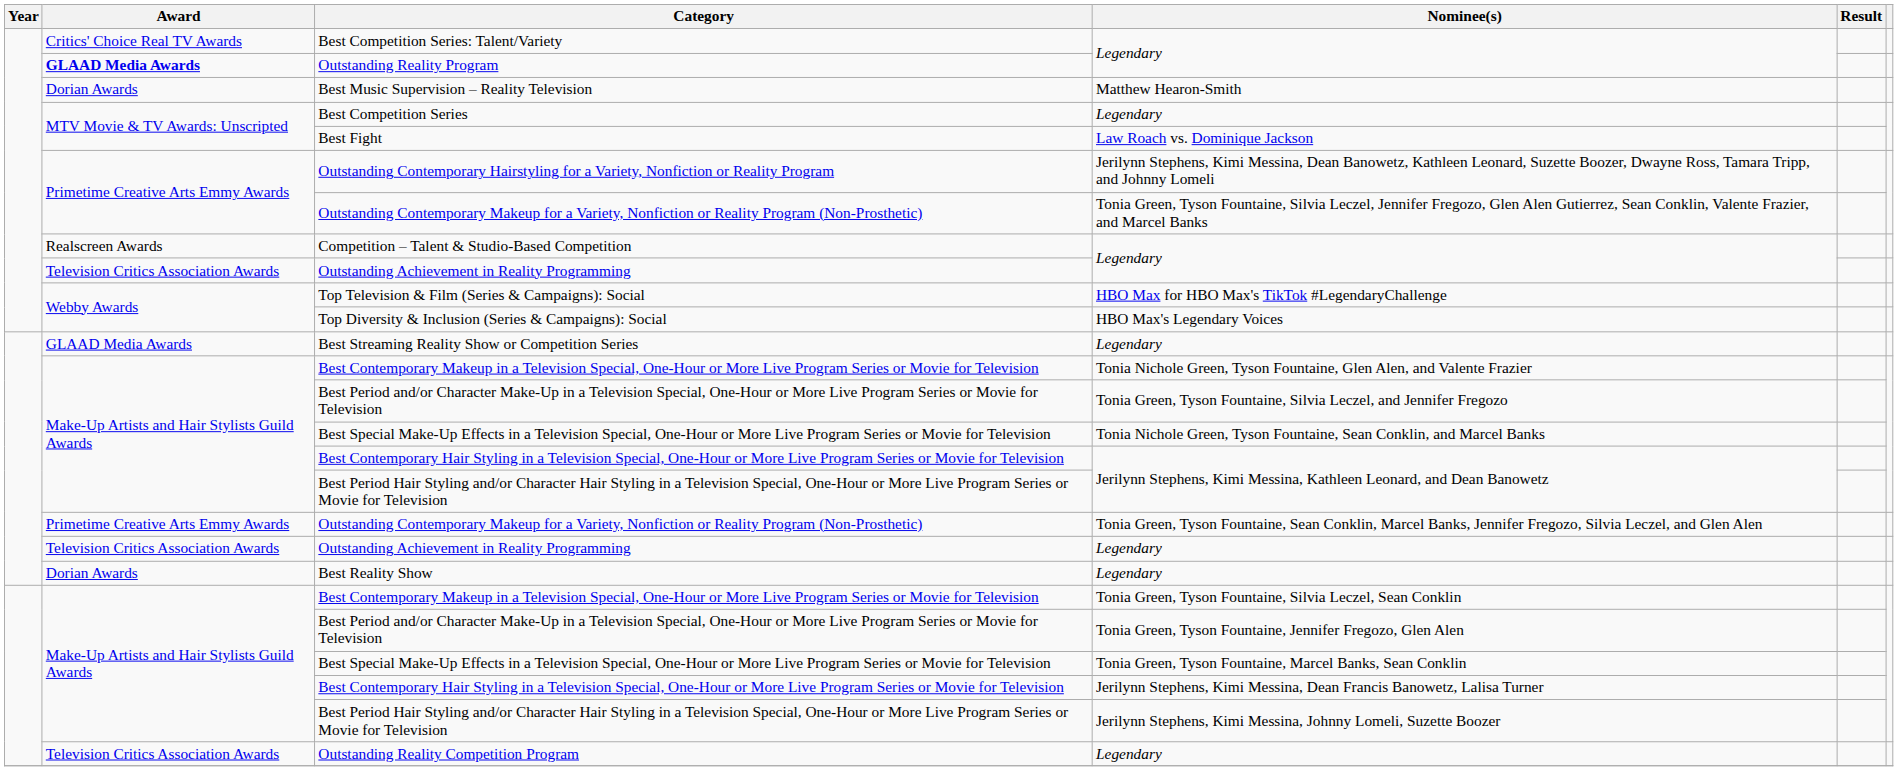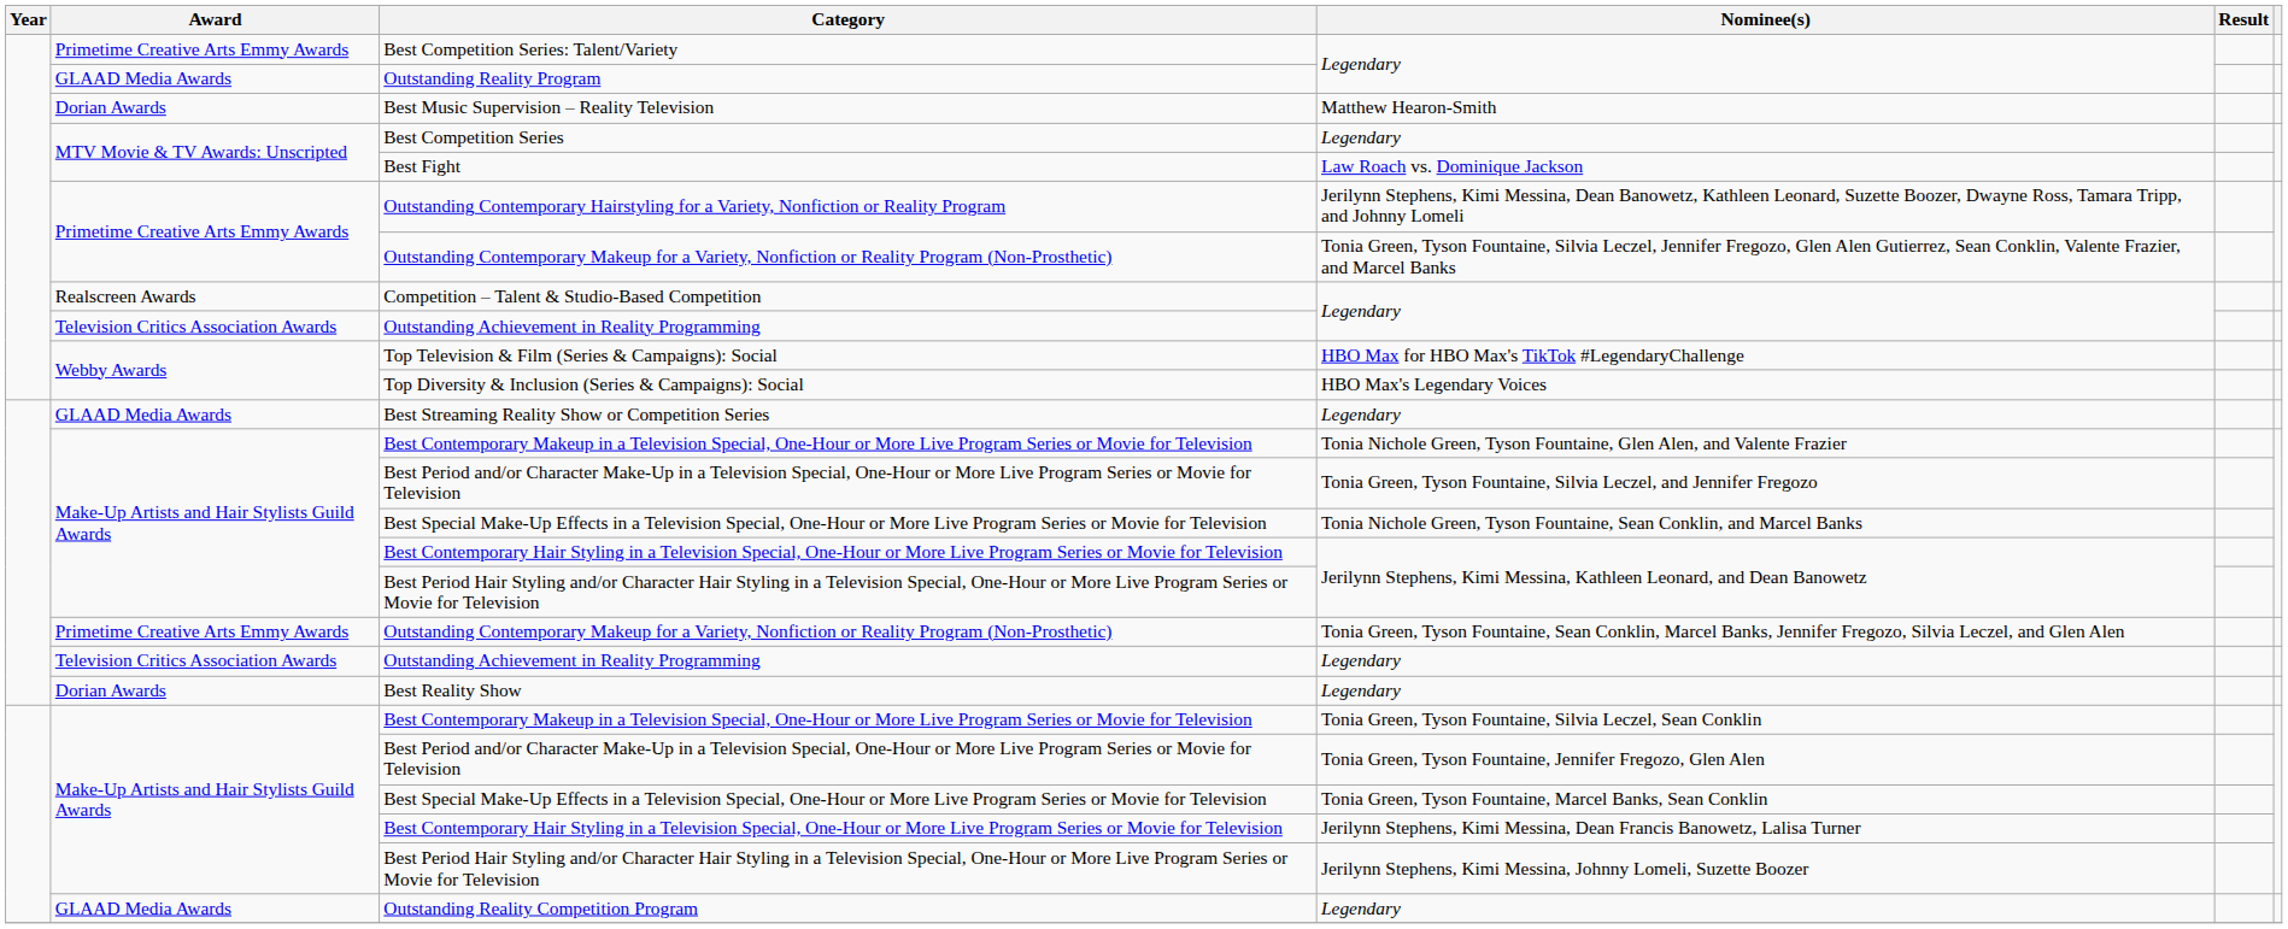 <table class="wikitable sortable">
 <tr>
 <th scope="col">Year</th>
 <th scope="col">Award</th>
 <th scope="col">Category</th>
 <th scope="col">Nominee(s)</th>
 <th scope="col">Result</th>
 <th scope="col"></th>
 </tr>
 <tr>
 <td rowspan="11"></td>
-<td><a href='#'>Critics' Choice Real TV Awards</a></td>
+<td><a href='#'>Primetime Creative Arts Emmy Awards</a></td>
 <td>Best Competition Series: Talent/Variety</td>
 <td rowspan="2"><em>Legendary</em></td>
 <td></td>
 <td align="center"></td>
 </tr>
 <tr>
-<td><strong><a href='#'>GLAAD Media Awards</a></strong></td>
+<td><a href='#'>GLAAD Media Awards</a></td>
 <td><a href='#'>Outstanding Reality Program</a></td>
 <td></td>
 <td align="center"></td>
 </tr>
 <tr>
 <td><a href='#'>Dorian Awards</a></td>
 <td>Best Music Supervision – Reality Television</td>
 <td>Matthew Hearon-Smith</td>
 <td></td>
 <td align="center"></td>
 </tr>
 <tr>
 <td rowspan="2"><a href='#'>MTV Movie & TV Awards: Unscripted</a></td>
 <td>Best Competition Series</td>
 <td><em>Legendary</em></td>
 <td></td>
 <td align="center" rowspan="2"></td>
 </tr>
 <tr>
 <td>Best Fight</td>
 <td><a href='#'>Law Roach</a> vs. <a href='#'>Dominique Jackson</a></td>
 <td></td>
 </tr>
 <tr>
 <td rowspan="2"><a href='#'>Primetime Creative Arts Emmy Awards</a></td>
 <td><a href='#'>Outstanding Contemporary Hairstyling for a Variety, Nonfiction or Reality Program</a></td>
 <td>Jerilynn Stephens, Kimi Messina, Dean Banowetz, Kathleen Leonard, Suzette Boozer, Dwayne Ross, Tamara Tripp, and Johnny Lomeli </td>
 <td></td>
 <td rowspan="2" align="center"></td>
 </tr>
 <tr>
 <td><a href='#'>Outstanding Contemporary Makeup for a Variety, Nonfiction or Reality Program (Non-Prosthetic)</a></td>
 <td>Tonia Green, Tyson Fountaine, Silvia Leczel, Jennifer Fregozo, Glen Alen Gutierrez, Sean Conklin, Valente Frazier, and Marcel Banks </td>
 <td></td>
 </tr>
 <tr>
 <td>Realscreen Awards</td>
 <td>Competition – Talent & Studio-Based Competition</td>
 <td rowspan="2"><em>Legendary</em></td>
 <td></td>
 <td align="center"></td>
 </tr>
 <tr>
 <td><a href='#'>Television Critics Association Awards</a></td>
 <td><a href='#'>Outstanding Achievement in Reality Programming</a></td>
 <td></td>
 <td align="center"></td>
 </tr>
 <tr>
 <td rowspan="2"><a href='#'>Webby Awards</a></td>
 <td>Top Television & Film (Series & Campaigns): Social</td>
 <td><a href='#'>HBO Max</a> for HBO Max's <a href='#'>TikTok</a> #LegendaryChallenge</td>
 <td></td>
 <td align="center"></td>
 </tr>
 <tr>
 <td>Top Diversity & Inclusion (Series & Campaigns): Social</td>
 <td>HBO Max's Legendary Voices</td>
 <td></td>
 <td align="center"></td>
 </tr>
 <tr>
 <td rowspan="9"></td>
 <td><a href='#'>GLAAD Media Awards</a></td>
 <td>Best Streaming Reality Show or Competition Series</td>
 <td><em>Legendary</em></td>
 <td></td>
 <td align="center"></td>
 </tr>
 <tr>
 <td rowspan="5"><a href='#'>Make-Up Artists and Hair Stylists Guild Awards</a></td>
 <td><a href='#'>Best Contemporary Makeup in a Television Special, One-Hour or More Live Program Series or Movie for Television</a></td>
 <td>Tonia Nichole Green, Tyson Fountaine, Glen Alen, and Valente Frazier</td>
 <td></td>
 <td rowspan="5" align="center"><br></td>
 </tr>
 <tr>
 <td>Best Period and/or Character Make-Up in a Television Special, One-Hour or More Live Program Series or Movie for Television</td>
 <td>Tonia Green, Tyson Fountaine, Silvia Leczel, and Jennifer Fregozo</td>
 <td></td>
 </tr>
 <tr>
 <td>Best Special Make-Up Effects in a Television Special, One-Hour or More Live Program Series or Movie for Television</td>
 <td>Tonia Nichole Green, Tyson Fountaine, Sean Conklin, and Marcel Banks</td>
 <td></td>
 </tr>
 <tr>
 <td><a href='#'>Best Contemporary Hair Styling in a Television Special, One-Hour or More Live Program Series or Movie for Television</a></td>
 <td rowspan="2">Jerilynn Stephens, Kimi Messina, Kathleen Leonard, and Dean Banowetz</td>
 <td></td>
 </tr>
 <tr>
 <td>Best Period Hair Styling and/or Character Hair Styling in a Television Special, One-Hour or More Live Program Series or Movie for Television</td>
 <td></td>
 </tr>
 <tr>
 <td><a href='#'>Primetime Creative Arts Emmy Awards</a></td>
 <td><a href='#'>Outstanding Contemporary Makeup for a Variety, Nonfiction or Reality Program (Non-Prosthetic)</a></td>
 <td>Tonia Green, Tyson Fountaine, Sean Conklin, Marcel Banks, Jennifer Fregozo, Silvia Leczel, and Glen Alen </td>
 <td></td>
 <td align="center"></td>
 </tr>
 <tr>
 <td><a href='#'>Television Critics Association Awards</a></td>
 <td><a href='#'>Outstanding Achievement in Reality Programming</a></td>
 <td><em>Legendary</em></td>
 <td></td>
 <td align="center"></td>
 </tr>
 <tr>
 <td><a href='#'>Dorian Awards</a></td>
 <td>Best Reality Show</td>
 <td><em>Legendary</em></td>
 <td></td>
 <td align="center"></td>
 </tr>
 <tr>
 <td rowspan="6"></td>
 <td rowspan="5"><a href='#'>Make-Up Artists and Hair Stylists Guild Awards</a></td>
 <td><a href='#'>Best Contemporary Makeup in a Television Special, One-Hour or More Live Program Series or Movie for Television</a></td>
 <td>Tonia Green, Tyson Fountaine, Silvia Leczel, Sean Conklin</td>
 <td></td>
 <td rowspan="5" align="center"></td>
 </tr>
 <tr>
 <td>Best Period and/or Character Make-Up in a Television Special, One-Hour or More Live Program Series or Movie for Television</td>
 <td>Tonia Green, Tyson Fountaine, Jennifer Fregozo, Glen Alen</td>
 <td></td>
 </tr>
 <tr>
 <td>Best Special Make-Up Effects in a Television Special, One-Hour or More Live Program Series or Movie for Television</td>
 <td>Tonia Green, Tyson Fountaine, Marcel Banks, Sean Conklin</td>
 <td></td>
 </tr>
 <tr>
 <td><a href='#'>Best Contemporary Hair Styling in a Television Special, One-Hour or More Live Program Series or Movie for Television</a></td>
 <td>Jerilynn Stephens, Kimi Messina, Dean Francis Banowetz, Lalisa Turner</td>
 <td></td>
 </tr>
 <tr>
 <td>Best Period Hair Styling and/or Character Hair Styling in a Television Special, One-Hour or More Live Program Series or Movie for Television</td>
 <td>Jerilynn Stephens, Kimi Messina, Johnny Lomeli, Suzette Boozer</td>
 <td></td>
 </tr>
 <tr>
-<td><a href='#'>Television Critics Association Awards</a></td>
+<td><a href='#'>GLAAD Media Awards</a></td>
 <td><a href='#'>Outstanding Reality Competition Program</a></td>
 <td><em>Legendary</em></td>
 <td></td>
 <td style="text-align:center;"></td>
 </tr>
 <tr>
 </tr>
 </table>
